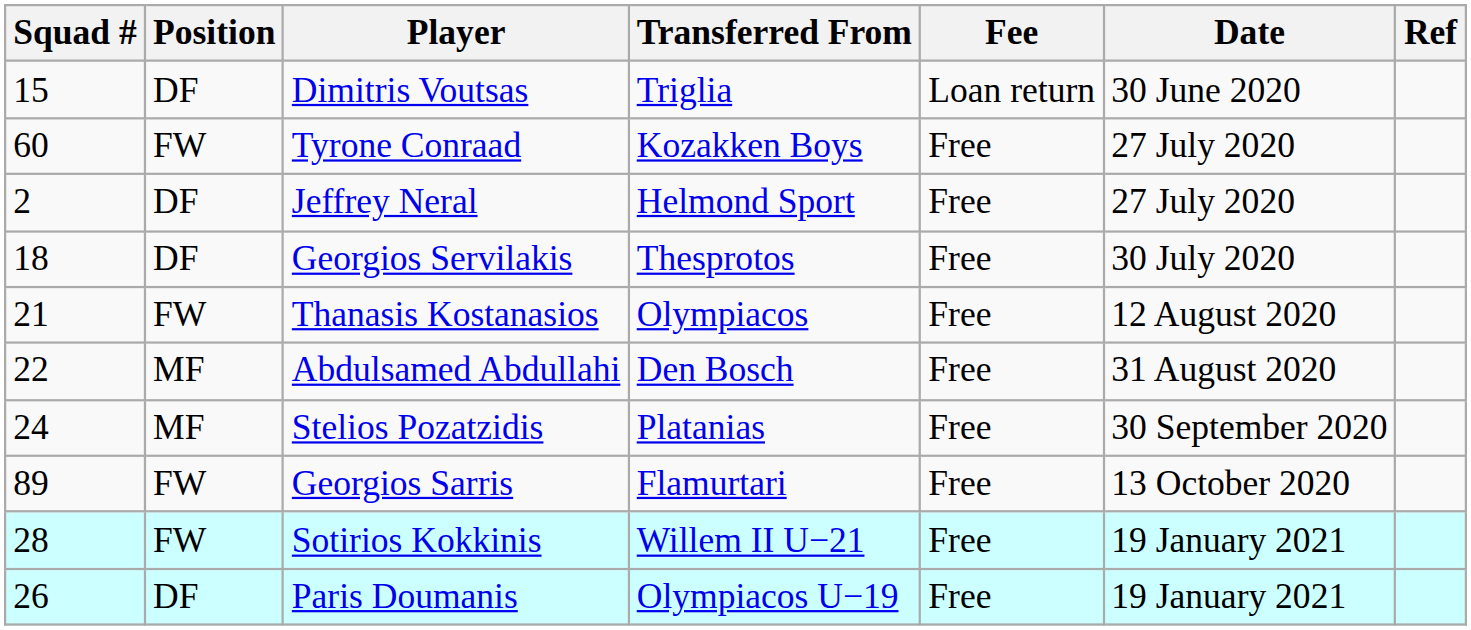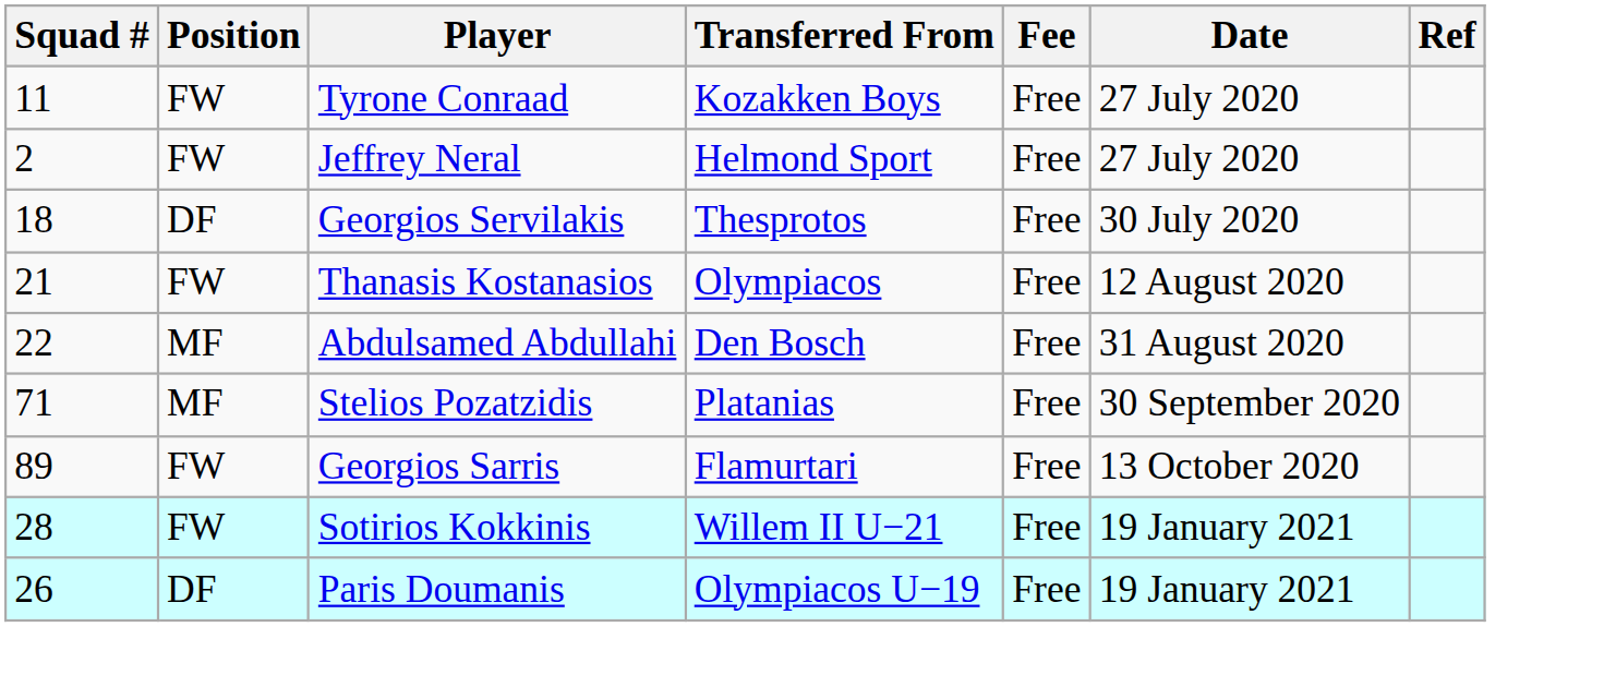 <table class="wikitable sortable">
 <tr>
 <th>Squad #</th>
 <th>Position</th>
 <th>Player</th>
 <th>Transferred From</th>
 <th>Fee</th>
 <th>Date</th>
 <th>Ref</th>
 </tr>
 <tr>
-<td>15</td>
-<td>DF</td>
-<td> <a href='#'>Dimitris Voutsas</a></td>
-<td> <a href='#'>Triglia</a></td>
-<td>Loan return</td>
-<td>30 June 2020</td>
-<td></td>
-</tr>
-<tr>
-<td>60</td>
+<td>11</td>
 <td>FW</td>
 <td> <a href='#'>Tyrone Conraad</a></td>
 <td> <a href='#'>Kozakken Boys</a></td>
 <td>Free</td>
 <td>27 July 2020</td>
 <td></td>
 </tr>
 <tr>
 <td>2</td>
-<td>DF</td>
+<td>FW</td>
 <td> <a href='#'>Jeffrey Neral</a></td>
 <td> <a href='#'>Helmond Sport</a></td>
 <td>Free</td>
 <td>27 July 2020</td>
 <td></td>
 </tr>
 <tr>
 <td>18</td>
 <td>DF</td>
 <td> <a href='#'>Georgios Servilakis</a></td>
 <td> <a href='#'>Thesprotos</a></td>
 <td>Free</td>
 <td>30 July 2020</td>
 <td></td>
 </tr>
 <tr>
 <td>21</td>
 <td>FW</td>
 <td> <a href='#'>Thanasis Kostanasios</a></td>
 <td> <a href='#'>Olympiacos</a></td>
 <td>Free</td>
 <td>12 August 2020</td>
 <td></td>
 </tr>
 <tr>
 <td>22</td>
 <td>MF</td>
 <td>  <a href='#'>Abdulsamed Abdullahi</a></td>
 <td> <a href='#'>Den Bosch</a></td>
 <td>Free</td>
 <td>31 August 2020</td>
 <td></td>
 </tr>
 <tr>
-<td>24</td>
+<td>71</td>
 <td>MF</td>
 <td> <a href='#'>Stelios Pozatzidis</a></td>
 <td> <a href='#'>Platanias</a></td>
 <td>Free</td>
 <td>30 September 2020</td>
 <td></td>
 </tr>
 <tr>
 <td>89</td>
 <td>FW</td>
 <td> <a href='#'>Georgios Sarris</a></td>
 <td> <a href='#'>Flamurtari</a></td>
 <td>Free</td>
 <td>13 October 2020</td>
 <td></td>
 </tr>
 <tr>
 <th style="background:#CCFFFF; text-align:left; font-weight: normal;">28</th>
 <th style="background:#CCFFFF; text-align:left; font-weight: normal;">FW</th>
 <th style="background:#CCFFFF; text-align:left; font-weight: normal;">  <a href='#'>Sotirios Kokkinis</a></th>
 <th style="background:#CCFFFF; text-align:left; font-weight: normal;"> <a href='#'>Willem II U−21</a></th>
 <th style="background:#CCFFFF; text-align:left; font-weight: normal;">Free</th>
 <th style="background:#CCFFFF; text-align:left; font-weight: normal;">19 January 2021</th>
 <th style="background:#CCFFFF; text-align:left; font-weight: normal;"></th>
 </tr>
 <tr>
 <th style="background:#CCFFFF; text-align:left; font-weight: normal;">26</th>
 <th style="background:#CCFFFF; text-align:left; font-weight: normal;">DF</th>
 <th style="background:#CCFFFF; text-align:left; font-weight: normal;"> <a href='#'>Paris Doumanis</a></th>
 <th style="background:#CCFFFF; text-align:left; font-weight: normal;"> <a href='#'>Olympiacos U−19</a></th>
 <th style="background:#CCFFFF; text-align:left; font-weight: normal;">Free</th>
 <th style="background:#CCFFFF; text-align:left; font-weight: normal;">19 January 2021</th>
 <th style="background:#CCFFFF; text-align:left; font-weight: normal;"></th>
 </tr>
 </table>
